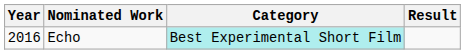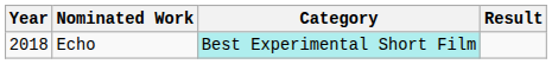 <table class="wikitable">
 <tr>
 <th>Year</th>
 <th>Nominated Work</th>
 <th>Category</th>
 <th>Result</th>
 </tr>
 <tr>
-<td>2016</td>
+<td>2018</td>
 <td>Echo</td>
 <td style="background: paleturquoise;">Best Experimental Short Film</td>
 <td></td>
 </tr>
 </table>
